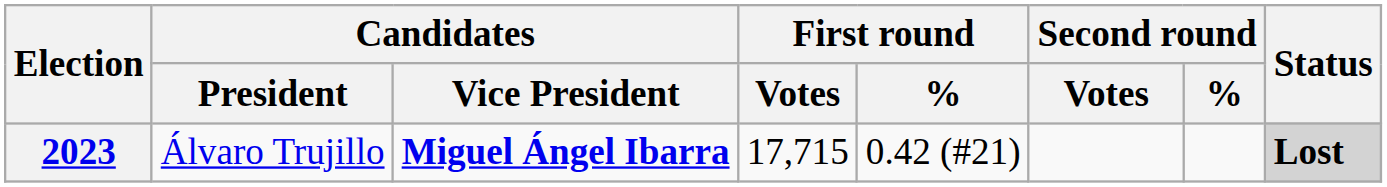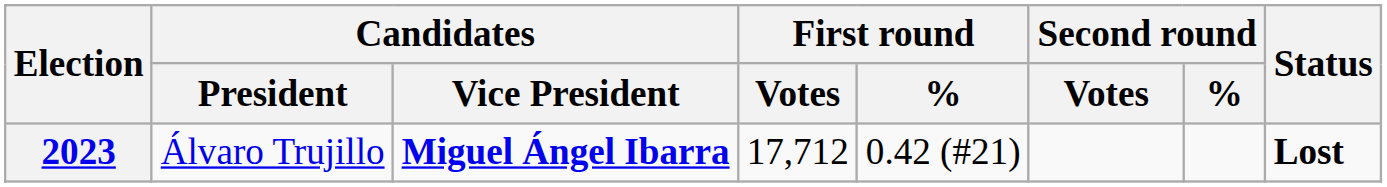 <table class="wikitable" style="text-align:left;">
 <tr>
 <th rowspan=2>Election</th>
 <th colspan=2>Candidates</th>
 <th colspan=2>First round</th>
 <th colspan=2>Second round</th>
 <th rowspan=2>Status</th>
 </tr>
 <tr>
 <th>President</th>
 <th>Vice President</th>
 <th>Votes</th>
 <th>%</th>
 <th>Votes</th>
 <th>%</th>
 </tr>
 <tr>
 <th><a href='#'>2023</a></th>
 <td><a href='#'>Álvaro Trujillo</a></td>
 <td><strong><a href='#'>Miguel Ángel Ibarra</a></strong></td>
-<td>17,715</td>
+<td>17,712</td>
 <td>0.42 (#21)</td>
 <td></td>
 <td></td>
-<td style="background: lightgrey;"><strong>Lost</strong> </td>
+<td><strong>Lost</strong> </td>
 </tr>
 </table>
